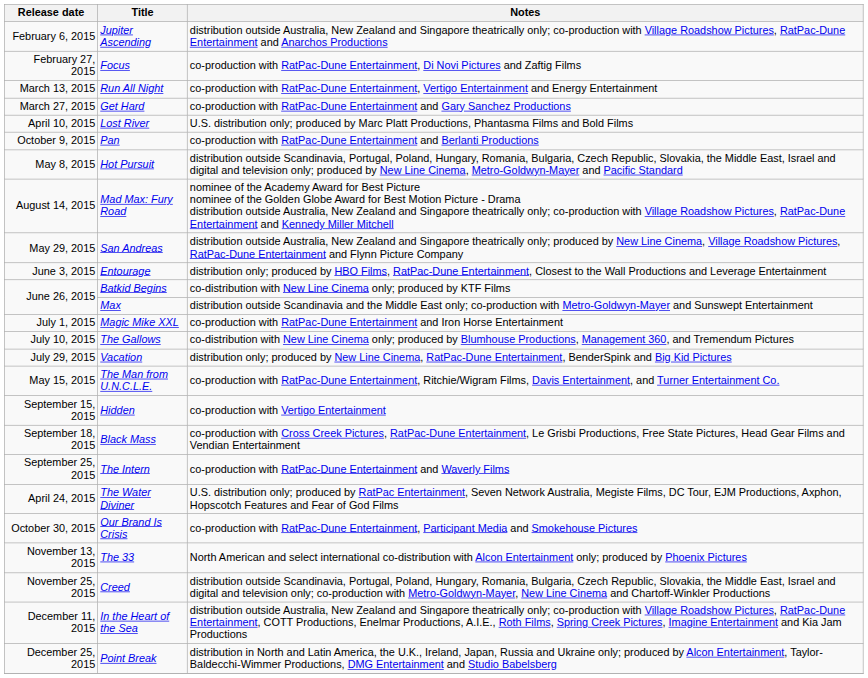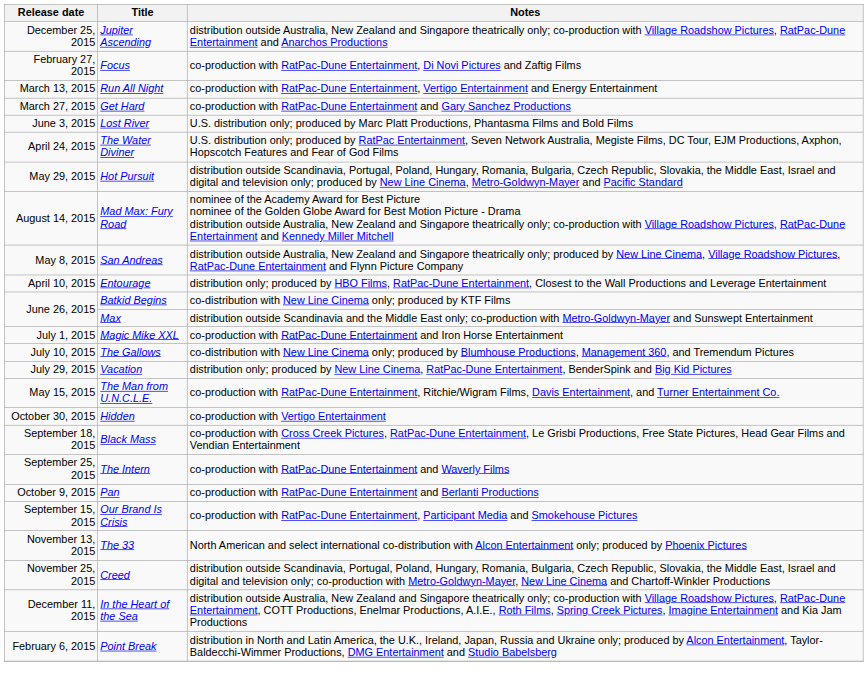 <table class="wikitable sortable" style="width:100%;">
 <tr>
 <th scope="col" style="width:130px;">Release date</th>
 <th>Title</th>
 <th>Notes</th>
 </tr>
 <tr>
-<td style="text-align:right;">February 6, 2015</td>
+<td style="text-align:right;">December 25, 2015</td>
 <td><em><a href='#'>Jupiter Ascending</a></em></td>
 <td>distribution outside Australia, New Zealand and Singapore theatrically only; co-production with <a href='#'>Village Roadshow Pictures</a>, <a href='#'>RatPac-Dune Entertainment</a> and <a href='#'>Anarchos Productions</a></td>
 </tr>
 <tr>
 <td style="text-align:right;">February 27, 2015</td>
 <td><em><a href='#'>Focus</a></em></td>
 <td>co-production with <a href='#'>RatPac-Dune Entertainment</a>, <a href='#'>Di Novi Pictures</a> and Zaftig Films</td>
 </tr>
 <tr>
 <td style="text-align:right;">March 13, 2015</td>
 <td><em><a href='#'>Run All Night</a></em></td>
 <td>co-production with <a href='#'>RatPac-Dune Entertainment</a>, <a href='#'>Vertigo Entertainment</a> and Energy Entertainment</td>
 </tr>
 <tr>
 <td style="text-align:right;">March 27, 2015</td>
 <td><em><a href='#'>Get Hard</a></em></td>
 <td>co-production with <a href='#'>RatPac-Dune Entertainment</a> and <a href='#'>Gary Sanchez Productions</a></td>
 </tr>
 <tr>
-<td style="text-align:right;">April 10, 2015</td>
+<td style="text-align:right;">June 3, 2015</td>
 <td><em><a href='#'>Lost River</a></em></td>
 <td>U.S. distribution only; produced by Marc Platt Productions, Phantasma Films and Bold Films</td>
 </tr>
 <tr>
-<td style="text-align:right;">October 9, 2015</td>
-<td><em><a href='#'>Pan</a></em></td>
-<td>co-production with <a href='#'>RatPac-Dune Entertainment</a> and <a href='#'>Berlanti Productions</a></td>
+<td style="text-align:right;">April 24, 2015</td>
+<td><em><a href='#'>The Water Diviner</a></em></td>
+<td>U.S. distribution only; produced by <a href='#'>RatPac Entertainment</a>, Seven Network Australia, Megiste Films, DC Tour, EJM Productions, Axphon, Hopscotch Features and Fear of God Films</td>
 </tr>
 <tr>
-<td style="text-align:right;">May 8, 2015</td>
+<td style="text-align:right;">May 29, 2015</td>
 <td><em><a href='#'>Hot Pursuit</a></em></td>
 <td>distribution outside Scandinavia, Portugal, Poland, Hungary, Romania, Bulgaria, Czech Republic, Slovakia, the Middle East, Israel and digital and television only; produced by <a href='#'>New Line Cinema</a>, <a href='#'>Metro-Goldwyn-Mayer</a> and <a href='#'>Pacific Standard</a></td>
 </tr>
 <tr>
 <td style="text-align:right;">August 14, 2015</td>
 <td><em><a href='#'>Mad Max: Fury Road</a></em></td>
 <td>nominee of the Academy Award for Best Picture<br>nominee of the Golden Globe Award for Best Motion Picture - Drama<br>distribution outside Australia, New Zealand and Singapore theatrically only; co-production with <a href='#'>Village Roadshow Pictures</a>, <a href='#'>RatPac-Dune Entertainment</a> and <a href='#'>Kennedy Miller Mitchell</a></td>
 </tr>
 <tr>
-<td style="text-align:right;">May 29, 2015</td>
+<td style="text-align:right;">May 8, 2015</td>
 <td><em><a href='#'>San Andreas</a></em></td>
 <td>distribution outside Australia, New Zealand and Singapore theatrically only; produced by <a href='#'>New Line Cinema</a>, <a href='#'>Village Roadshow Pictures</a>, <a href='#'>RatPac-Dune Entertainment</a> and Flynn Picture Company</td>
 </tr>
 <tr>
-<td style="text-align:right;">June 3, 2015</td>
+<td style="text-align:right;">April 10, 2015</td>
 <td><em><a href='#'>Entourage</a></em></td>
 <td>distribution only; produced by <a href='#'>HBO Films</a>, <a href='#'>RatPac-Dune Entertainment</a>, Closest to the Wall Productions and Leverage Entertainment</td>
 </tr>
 <tr>
 <td style="text-align:right;" rowspan="2">June 26, 2015</td>
 <td><em><a href='#'>Batkid Begins</a></em></td>
 <td>co-distribution with <a href='#'>New Line Cinema</a> only; produced by KTF Films</td>
 </tr>
 <tr>
 <td><em><a href='#'>Max</a></em></td>
 <td>distribution outside Scandinavia and the Middle East only; co-production with <a href='#'>Metro-Goldwyn-Mayer</a> and Sunswept Entertainment</td>
 </tr>
 <tr>
 <td style="text-align:right;">July 1, 2015</td>
 <td><em><a href='#'>Magic Mike XXL</a></em></td>
 <td>co-production with <a href='#'>RatPac-Dune Entertainment</a> and Iron Horse Entertainment</td>
 </tr>
 <tr>
 <td style="text-align:right;">July 10, 2015</td>
 <td><em><a href='#'>The Gallows</a></em></td>
 <td>co-distribution with <a href='#'>New Line Cinema</a> only; produced by <a href='#'>Blumhouse Productions</a>, <a href='#'>Management 360</a>, and Tremendum Pictures</td>
 </tr>
 <tr>
 <td style="text-align:right;">July 29, 2015</td>
 <td><em><a href='#'>Vacation</a></em></td>
 <td>distribution only; produced by <a href='#'>New Line Cinema</a>, <a href='#'>RatPac-Dune Entertainment</a>, BenderSpink and <a href='#'>Big Kid Pictures</a></td>
 </tr>
 <tr>
 <td style="text-align:right;">May 15, 2015</td>
 <td><em><a href='#'>The Man from U.N.C.L.E.</a></em></td>
 <td>co-production with <a href='#'>RatPac-Dune Entertainment</a>, Ritchie/Wigram Films, <a href='#'>Davis Entertainment</a>, and <a href='#'>Turner Entertainment Co.</a></td>
 </tr>
 <tr>
-<td style="text-align:right;">September 15, 2015</td>
+<td style="text-align:right;">October 30, 2015</td>
 <td><em><a href='#'>Hidden</a></em></td>
 <td>co-production with <a href='#'>Vertigo Entertainment</a></td>
 </tr>
 <tr>
 <td style="text-align:right;">September 18, 2015</td>
 <td><em><a href='#'>Black Mass</a></em></td>
 <td>co-production with <a href='#'>Cross Creek Pictures</a>, <a href='#'>RatPac-Dune Entertainment</a>, Le Grisbi Productions, Free State Pictures, Head Gear Films and Vendian Entertainment</td>
 </tr>
 <tr>
 <td style="text-align:right; ">September 25, 2015</td>
 <td><em><a href='#'>The Intern</a></em></td>
 <td>co-production with <a href='#'>RatPac-Dune Entertainment</a> and <a href='#'>Waverly Films</a></td>
 </tr>
 <tr>
-<td style="text-align:right;">April 24, 2015</td>
-<td><em><a href='#'>The Water Diviner</a></em></td>
-<td>U.S. distribution only; produced by <a href='#'>RatPac Entertainment</a>, Seven Network Australia, Megiste Films, DC Tour, EJM Productions, Axphon, Hopscotch Features and Fear of God Films</td>
+<td style="text-align:right;">October 9, 2015</td>
+<td><em><a href='#'>Pan</a></em></td>
+<td>co-production with <a href='#'>RatPac-Dune Entertainment</a> and <a href='#'>Berlanti Productions</a></td>
 </tr>
 <tr>
-<td style="text-align:right;">October 30, 2015</td>
+<td style="text-align:right;">September 15, 2015</td>
 <td><em><a href='#'>Our Brand Is Crisis</a></em></td>
 <td>co-production with <a href='#'>RatPac-Dune Entertainment</a>, <a href='#'>Participant Media</a> and <a href='#'>Smokehouse Pictures</a></td>
 </tr>
 <tr>
 <td style="text-align:right;">November 13, 2015</td>
 <td><em><a href='#'>The 33</a></em></td>
 <td>North American and select international co-distribution with <a href='#'>Alcon Entertainment</a> only; produced by <a href='#'>Phoenix Pictures</a></td>
 </tr>
 <tr>
 <td style="text-align:right;">November 25, 2015</td>
 <td><em><a href='#'>Creed</a></em></td>
 <td>distribution outside Scandinavia, Portugal, Poland, Hungary, Romania, Bulgaria, Czech Republic, Slovakia, the Middle East, Israel and digital and television only; co-production with <a href='#'>Metro-Goldwyn-Mayer</a>, <a href='#'>New Line Cinema</a> and Chartoff-Winkler Productions</td>
 </tr>
 <tr>
 <td style="text-align:right;">December 11, 2015</td>
 <td><em><a href='#'>In the Heart of the Sea</a></em></td>
 <td>distribution outside Australia, New Zealand and Singapore theatrically only; co-production with <a href='#'>Village Roadshow Pictures</a>, <a href='#'>RatPac-Dune Entertainment</a>, COTT Productions, Enelmar Productions, A.I.E., <a href='#'>Roth Films</a>, <a href='#'>Spring Creek Pictures</a>, <a href='#'>Imagine Entertainment</a> and Kia Jam Productions</td>
 </tr>
 <tr>
-<td style="text-align:right;">December 25, 2015</td>
+<td style="text-align:right;">February 6, 2015</td>
 <td><em><a href='#'>Point Break</a></em></td>
 <td>distribution in North and Latin America, the U.K., Ireland, Japan, Russia and Ukraine only; produced by <a href='#'>Alcon Entertainment</a>, Taylor-Baldecchi-Wimmer Productions, <a href='#'>DMG Entertainment</a> and <a href='#'>Studio Babelsberg</a></td>
 </tr>
 <tr>
 </tr>
 </table>
